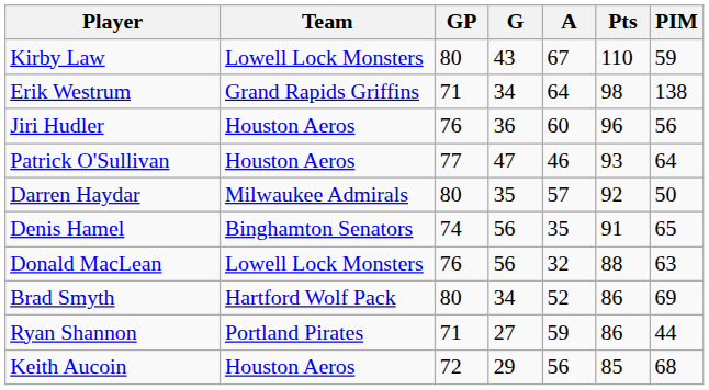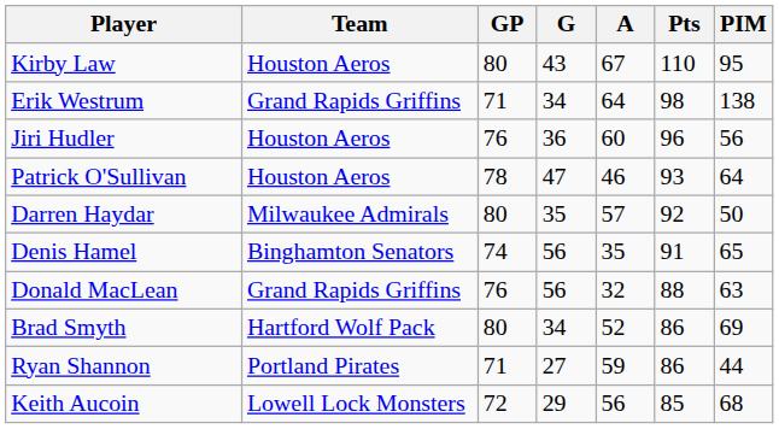 <table class="wikitable">
 <tr>
 <th bgcolor="#DDDDFF" width="30%">Player</th>
 <th bgcolor="#DDDDFF" width="30%">Team</th>
 <th bgcolor="#DDDDFF" width="7.5%">GP</th>
 <th bgcolor="#DDDDFF" width="7.5%">G</th>
 <th bgcolor="#DDDDFF" width="7.5%">A</th>
 <th bgcolor="#DDDDFF" width="7.5%">Pts</th>
 <th bgcolor="#DDDDFF" width="7.5%">PIM</th>
 </tr>
 <tr>
 <td><a href='#'>Kirby Law</a></td>
-<td><a href='#'>Lowell Lock Monsters</a></td>
+<td><a href='#'>Houston Aeros</a></td>
 <td>80</td>
 <td>43</td>
 <td>67</td>
 <td>110</td>
-<td>59</td>
+<td>95</td>
 </tr>
 <tr>
 <td><a href='#'>Erik Westrum</a></td>
 <td><a href='#'>Grand Rapids Griffins</a></td>
 <td>71</td>
 <td>34</td>
 <td>64</td>
 <td>98</td>
 <td>138</td>
 </tr>
 <tr>
 <td><a href='#'>Jiri Hudler</a></td>
 <td><a href='#'>Houston Aeros</a></td>
 <td>76</td>
 <td>36</td>
 <td>60</td>
 <td>96</td>
 <td>56</td>
 </tr>
 <tr>
 <td><a href='#'>Patrick O'Sullivan</a></td>
 <td><a href='#'>Houston Aeros</a></td>
-<td>77</td>
+<td>78</td>
 <td>47</td>
 <td>46</td>
 <td>93</td>
 <td>64</td>
 </tr>
 <tr>
 <td><a href='#'>Darren Haydar</a></td>
 <td><a href='#'>Milwaukee Admirals</a></td>
 <td>80</td>
 <td>35</td>
 <td>57</td>
 <td>92</td>
 <td>50</td>
 </tr>
 <tr>
 <td><a href='#'>Denis Hamel</a></td>
 <td><a href='#'>Binghamton Senators</a></td>
 <td>74</td>
 <td>56</td>
 <td>35</td>
 <td>91</td>
 <td>65</td>
 </tr>
 <tr>
 <td><a href='#'>Donald MacLean</a></td>
-<td><a href='#'>Lowell Lock Monsters</a></td>
+<td><a href='#'>Grand Rapids Griffins</a></td>
 <td>76</td>
 <td>56</td>
 <td>32</td>
 <td>88</td>
 <td>63</td>
 </tr>
 <tr>
 <td><a href='#'>Brad Smyth</a></td>
 <td><a href='#'>Hartford Wolf Pack</a></td>
 <td>80</td>
 <td>34</td>
 <td>52</td>
 <td>86</td>
 <td>69</td>
 </tr>
 <tr>
 <td><a href='#'>Ryan Shannon</a></td>
 <td><a href='#'>Portland Pirates</a></td>
 <td>71</td>
 <td>27</td>
 <td>59</td>
 <td>86</td>
 <td>44</td>
 </tr>
 <tr>
 <td><a href='#'>Keith Aucoin</a></td>
-<td><a href='#'>Houston Aeros</a></td>
+<td><a href='#'>Lowell Lock Monsters</a></td>
 <td>72</td>
 <td>29</td>
 <td>56</td>
 <td>85</td>
 <td>68</td>
 </tr>
 </table>
